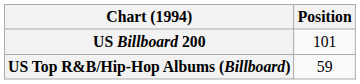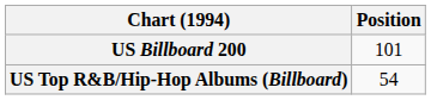 <table class="wikitable sortable plainrowheaders" style="text-align:center">
 <tr>
 <th scope="col">Chart (1994)</th>
 <th scope="col">Position</th>
 </tr>
 <tr>
 <th scope="row">US <em>Billboard</em> 200</th>
 <td>101</td>
 </tr>
 <tr>
 <th scope="row">US Top R&B/Hip-Hop Albums (<em>Billboard</em>)</th>
-<td>59</td>
+<td>54</td>
 </tr>
 </table>
